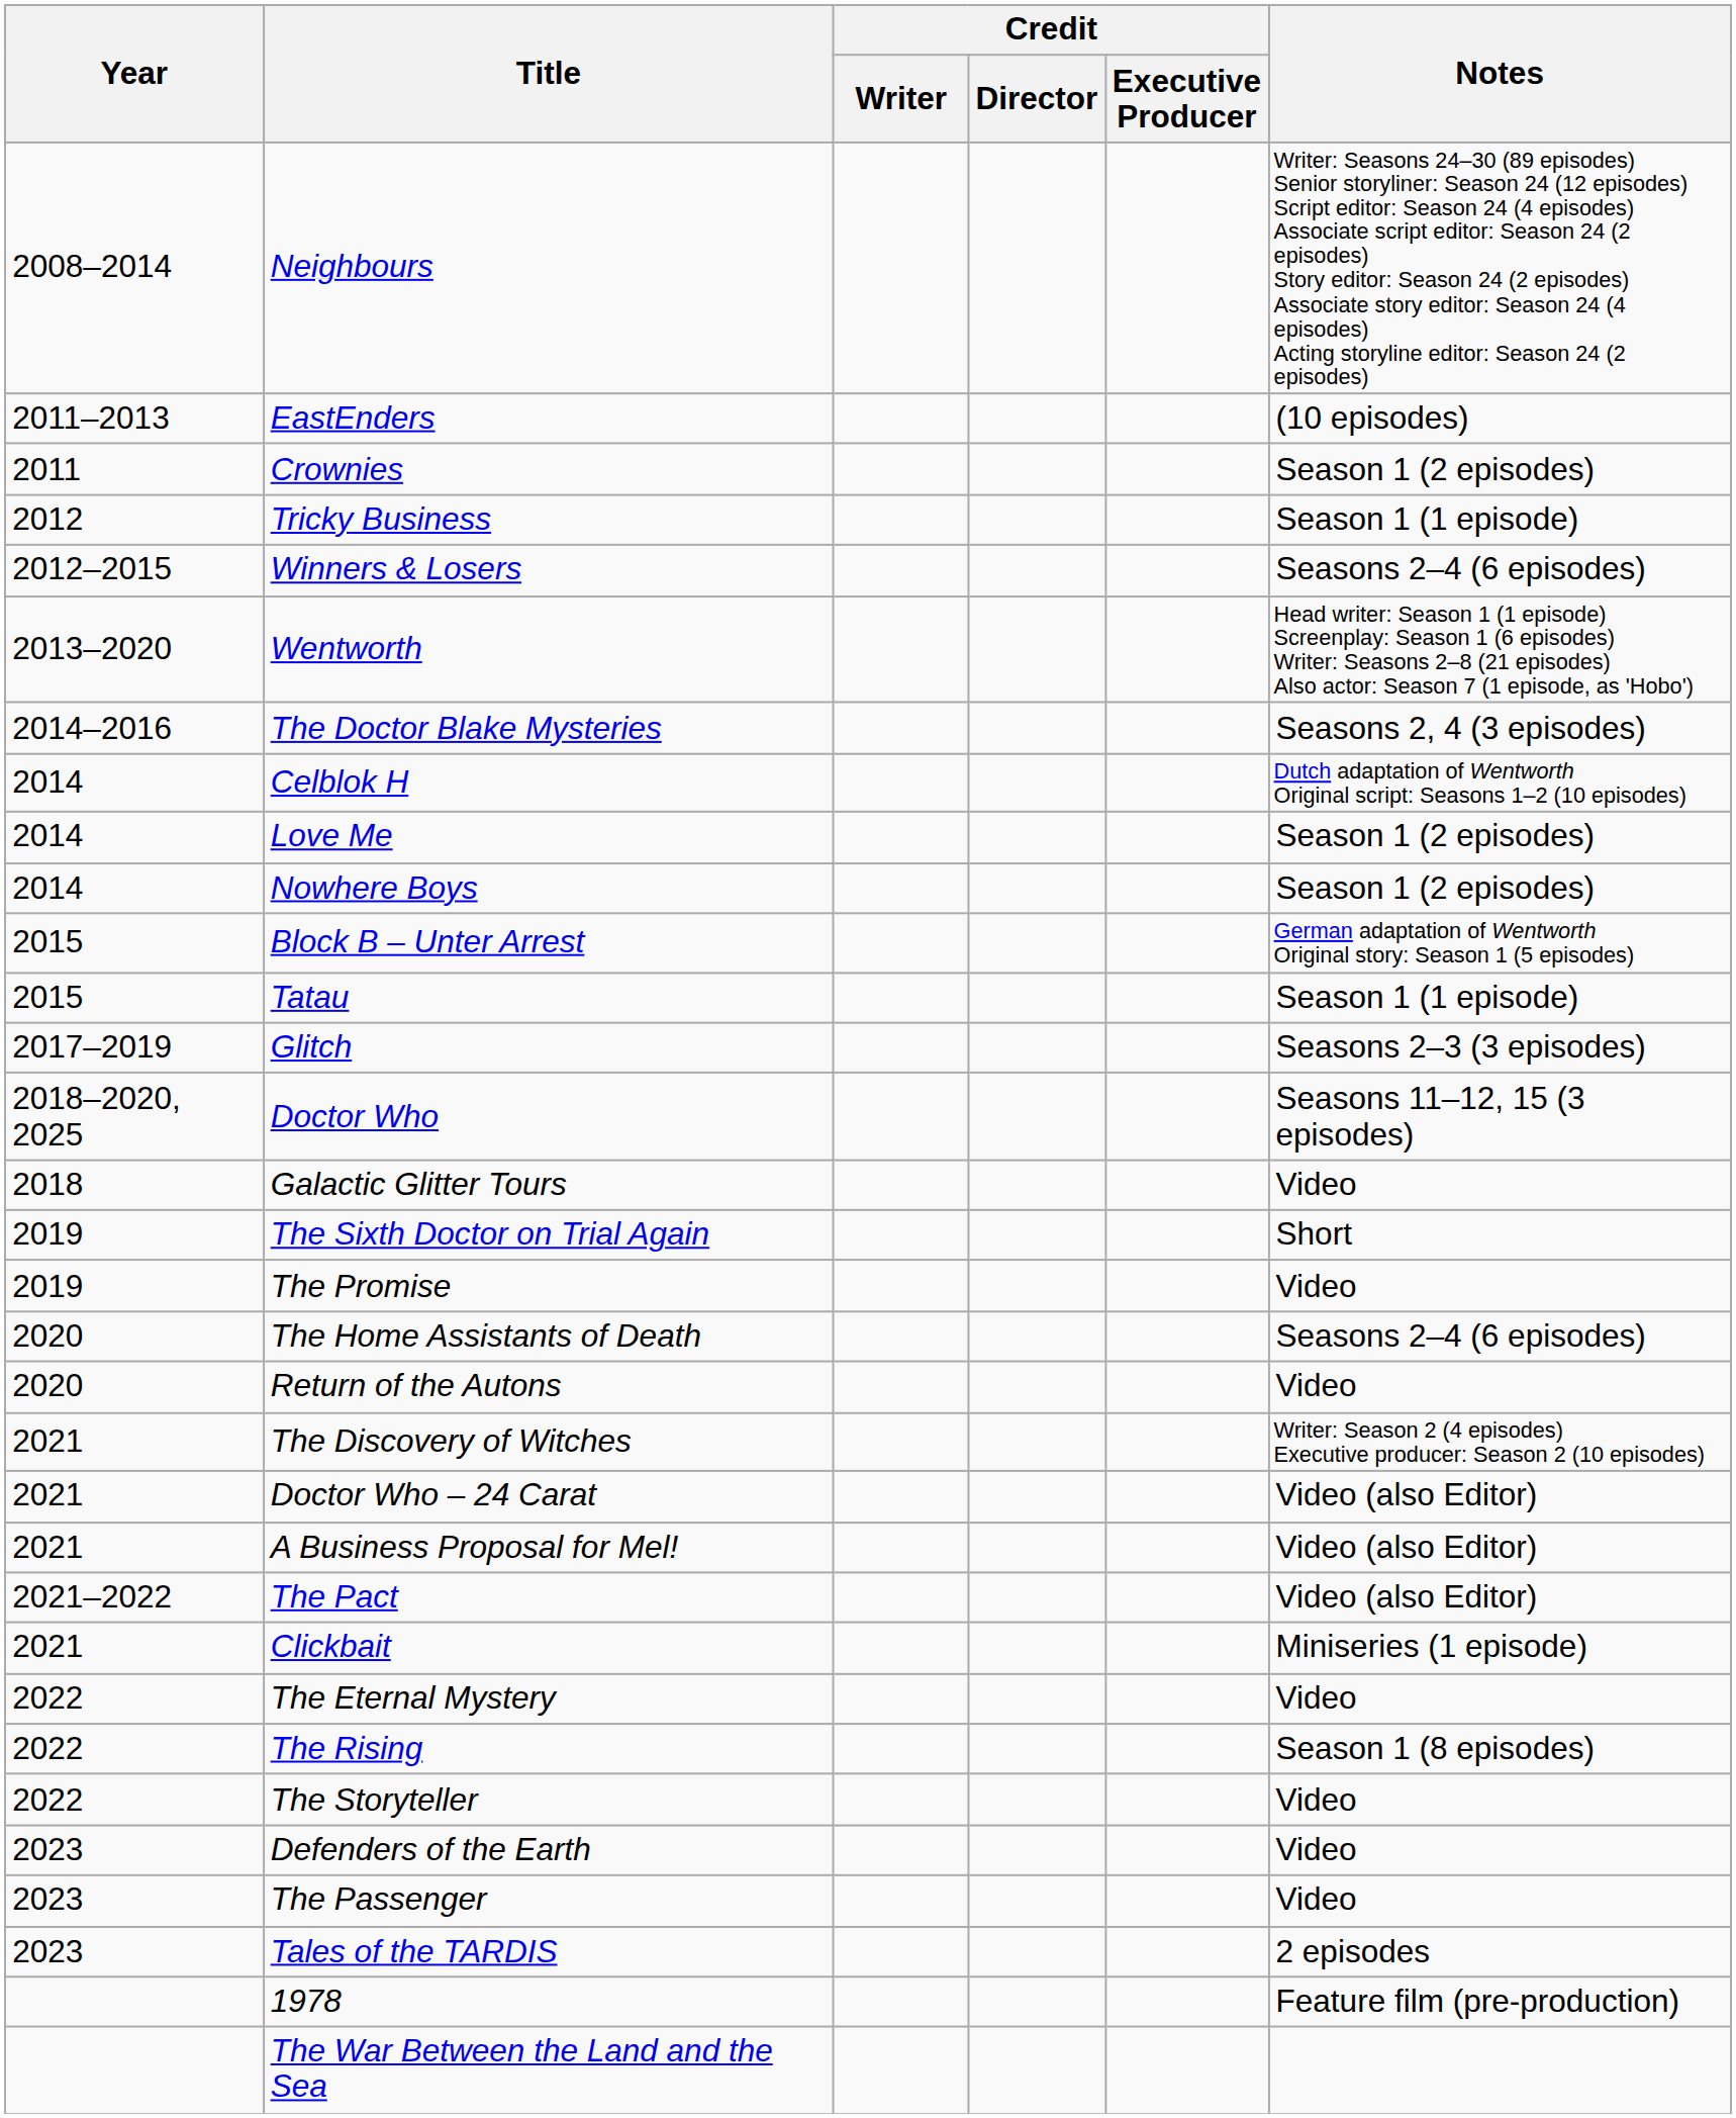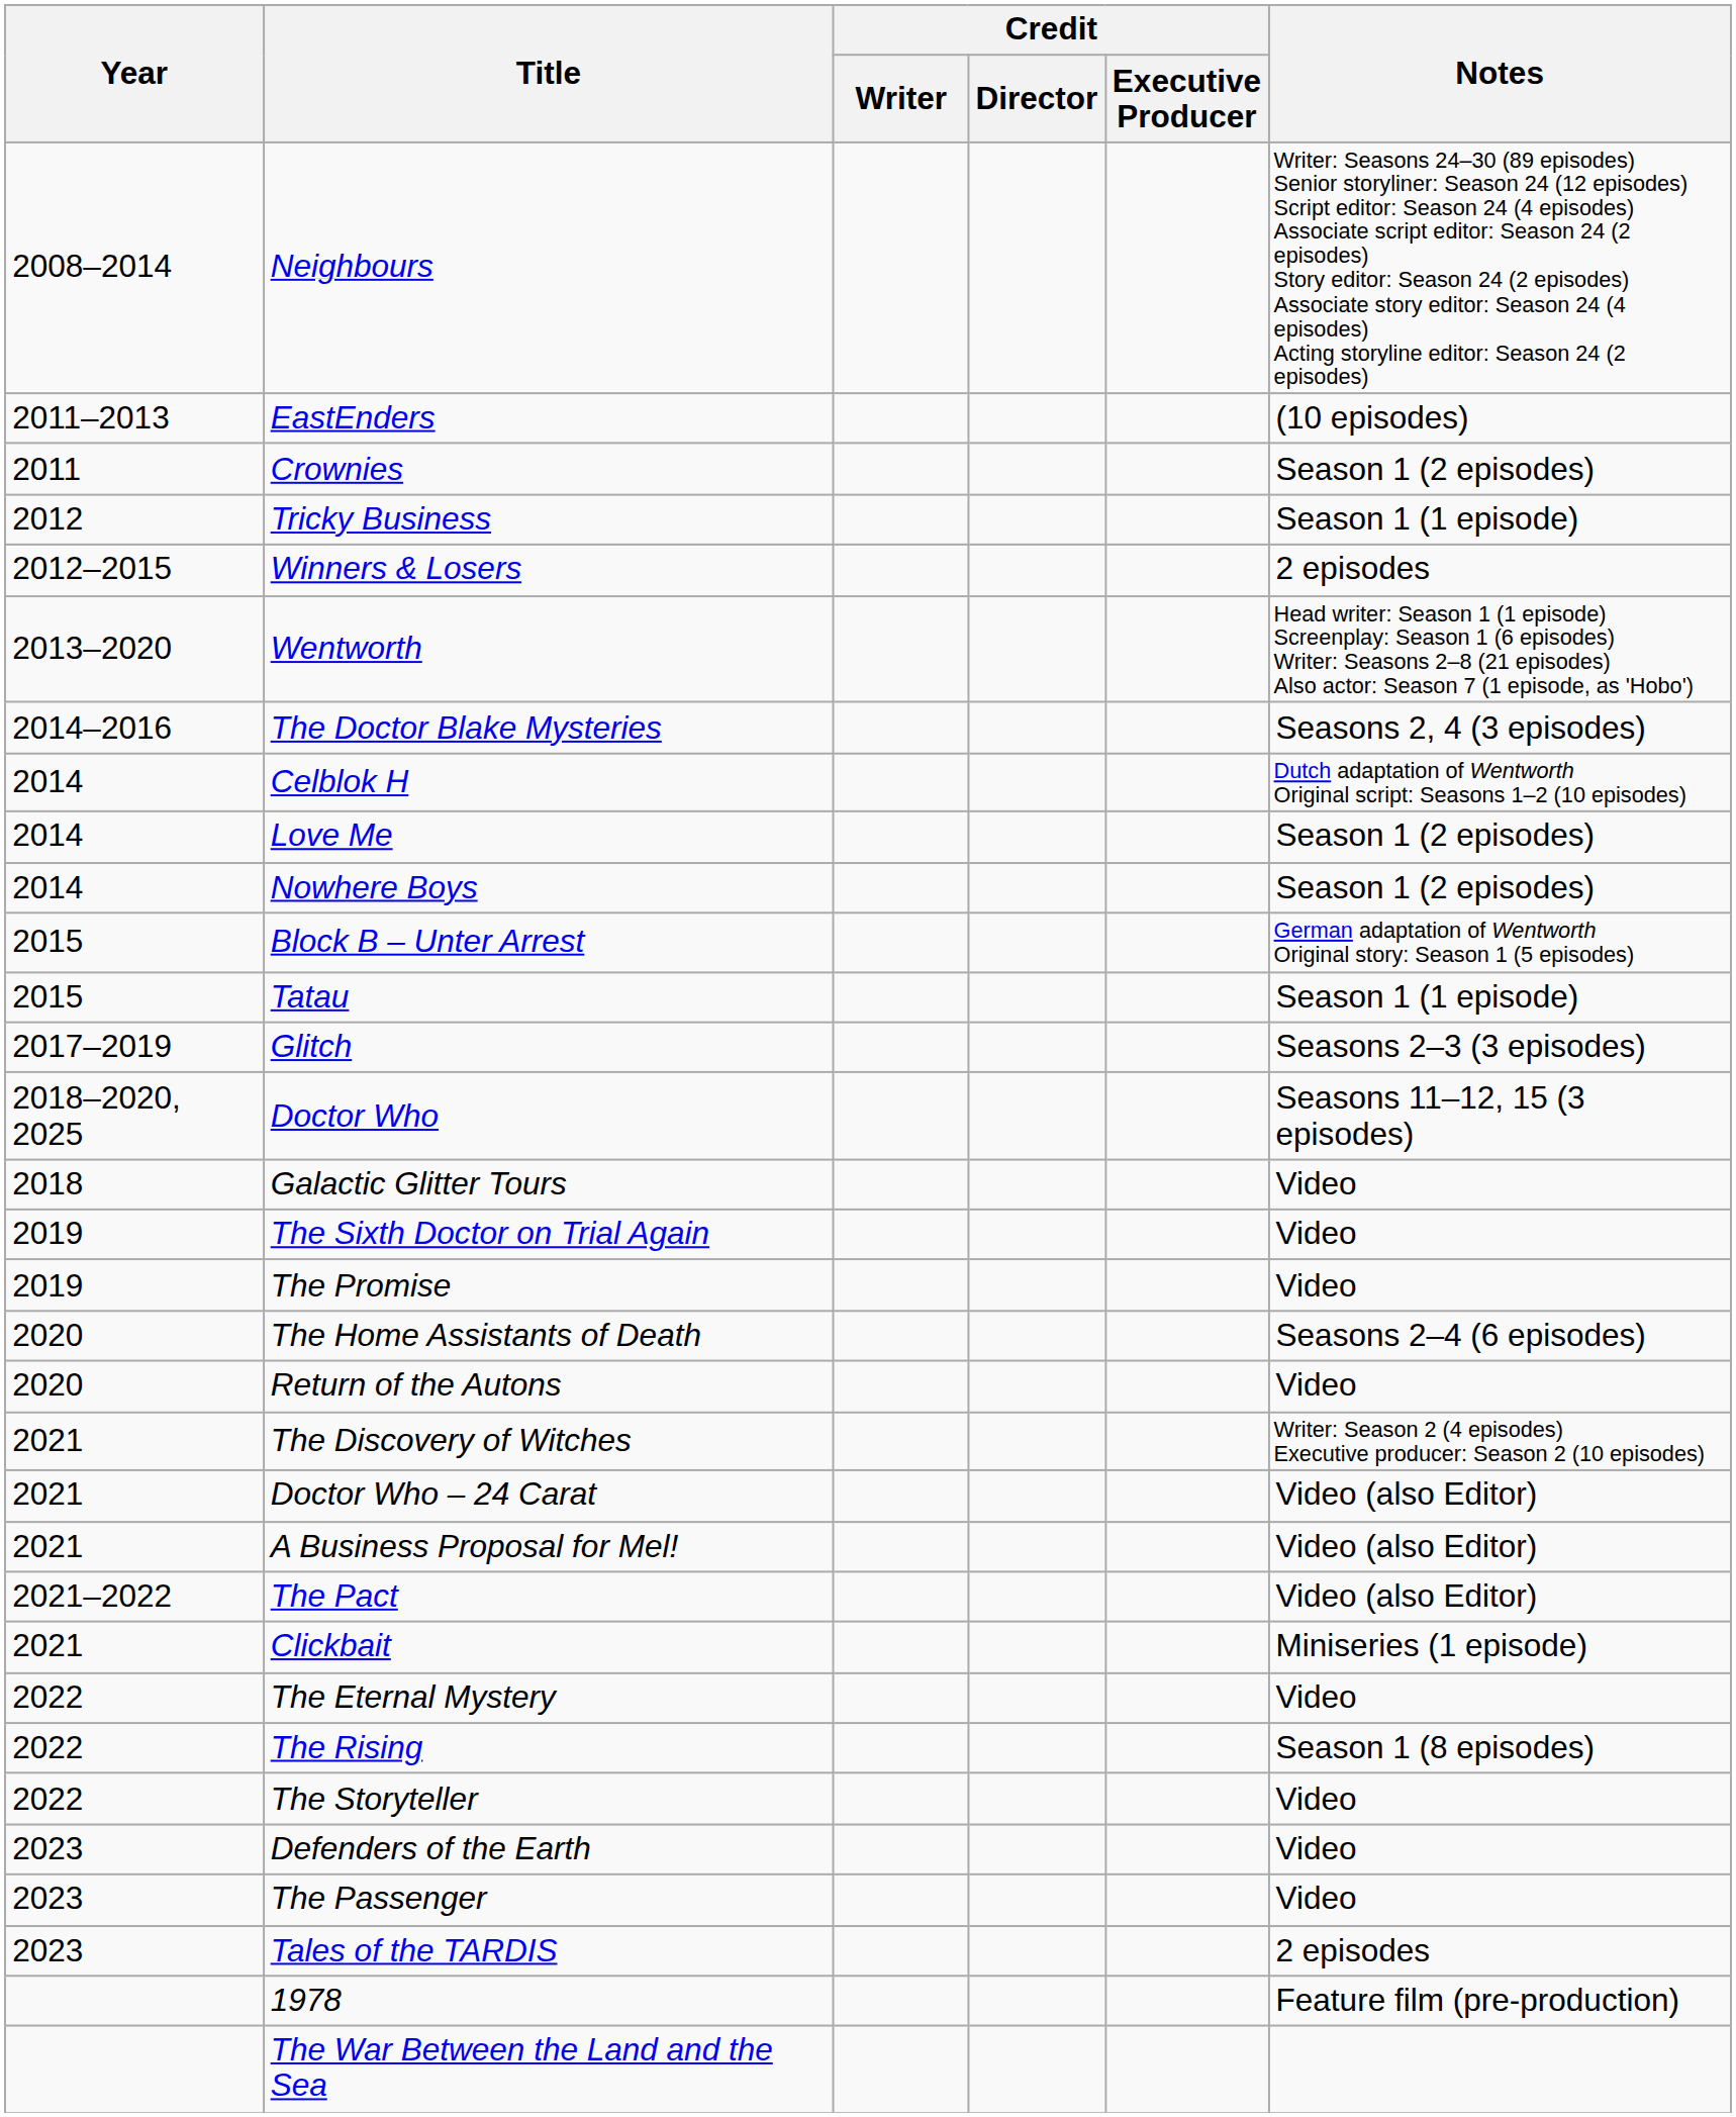 <table class="wikitable">
 <tr>
 <th rowspan="2">Year</th>
 <th rowspan="2">Title</th>
 <th colspan="3">Credit</th>
 <th rowspan="2">Notes</th>
 </tr>
 <tr>
 <th width="60">Writer</th>
 <th width="60">Director</th>
 <th width="60">Executive<br>Producer</th>
 </tr>
 <tr>
 <td>2008–2014</td>
 <td><em><a href='#'>Neighbours</a></em></td>
 <td></td>
 <td></td>
 <td></td>
 <th style="background:#F9F9F9;font-size:11px;font-weight:normal;text-align:left;line-height:110%">Writer: Seasons 24–30 (89 episodes)<br>Senior storyliner: Season 24 (12 episodes)<br>Script editor: Season 24 (4 episodes)<br>Associate script editor: Season 24 (2 episodes)<br>Story editor: Season 24 (2 episodes)<br>Associate story editor: Season 24 (4 episodes)<br>Acting storyline editor: Season 24 (2 episodes)</th>
 </tr>
 <tr>
 <td>2011–2013</td>
 <td><em><a href='#'>EastEnders</a></em></td>
 <td></td>
 <td></td>
 <td></td>
 <td>(10 episodes)</td>
 </tr>
 <tr>
 <td>2011</td>
 <td><em><a href='#'>Crownies</a></em></td>
 <td></td>
 <td></td>
 <td></td>
 <td>Season 1 (2 episodes)</td>
 </tr>
 <tr>
 <td>2012</td>
 <td><em><a href='#'>Tricky Business</a></em></td>
 <td></td>
 <td></td>
 <td></td>
 <td>Season 1 (1 episode)</td>
 </tr>
 <tr>
 <td>2012–2015</td>
 <td><em><a href='#'>Winners & Losers</a></em></td>
 <td></td>
 <td></td>
 <td></td>
-<td>Seasons 2–4 (6 episodes)</td>
+<td>2 episodes</td>
 </tr>
 <tr>
 <td>2013–2020</td>
 <td><em><a href='#'>Wentworth</a></em></td>
 <td></td>
 <td></td>
 <td></td>
 <th style="background:#F9F9F9;font-size:11px;font-weight:normal;text-align:left;line-height:110%">Head writer: Season 1 (1 episode)<br>Screenplay: Season 1 (6 episodes)<br>Writer: Seasons 2–8 (21 episodes)<br>Also actor: Season 7 (1 episode, as 'Hobo')</th>
 </tr>
 <tr>
 <td>2014–2016</td>
 <td><em><a href='#'>The Doctor Blake Mysteries</a></em></td>
 <td></td>
 <td></td>
 <td></td>
 <td>Seasons 2, 4 (3 episodes)</td>
 </tr>
 <tr>
 <td>2014</td>
 <td><em><a href='#'>Celblok H</a></em></td>
 <td></td>
 <td></td>
 <td></td>
 <th style="background:#F9F9F9;font-size:11px;font-weight:normal;text-align:left;line-height:110%"><a href='#'>Dutch</a> adaptation of <em>Wentworth</em><br>Original script: Seasons 1–2 (10 episodes)</th>
 </tr>
 <tr>
 <td>2014</td>
 <td><em><a href='#'>Love Me</a></em></td>
 <td></td>
 <td></td>
 <td></td>
 <td>Season 1 (2 episodes)</td>
 </tr>
 <tr>
 <td>2014</td>
 <td><em><a href='#'>Nowhere Boys</a></em></td>
 <td></td>
 <td></td>
 <td></td>
 <td>Season 1 (2 episodes)</td>
 </tr>
 <tr>
 <td>2015</td>
 <td><em><a href='#'>Block B – Unter Arrest</a></em></td>
 <td></td>
 <td></td>
 <td></td>
 <th style="background:#F9F9F9;font-size:11px;font-weight:normal;text-align:left;line-height:110%"><a href='#'>German</a> adaptation of <em>Wentworth</em><br>Original story: Season 1 (5 episodes)</th>
 </tr>
 <tr>
 <td>2015</td>
 <td><em><a href='#'>Tatau</a></em></td>
 <td></td>
 <td></td>
 <td></td>
 <td>Season 1 (1 episode)</td>
 </tr>
 <tr>
 <td>2017–2019</td>
 <td><em><a href='#'>Glitch</a></em></td>
 <td></td>
 <td></td>
 <td></td>
 <td>Seasons 2–3 (3 episodes)</td>
 </tr>
 <tr>
 <td>2018–2020, 2025</td>
 <td><em><a href='#'>Doctor Who</a></em></td>
 <td></td>
 <td></td>
 <td></td>
 <td>Seasons 11–12, 15 (3 episodes)</td>
 </tr>
 <tr>
 <td>2018</td>
 <td><em>Galactic Glitter Tours</em></td>
 <td></td>
 <td></td>
 <td></td>
 <td>Video</td>
 </tr>
 <tr>
 <td>2019</td>
 <td><em><a href='#'>The Sixth Doctor on Trial Again</a></em></td>
 <td></td>
 <td></td>
 <td></td>
-<td>Short</td>
+<td>Video</td>
 </tr>
 <tr>
 <td>2019</td>
 <td><em>The Promise</em></td>
 <td></td>
 <td></td>
 <td></td>
 <td>Video</td>
 </tr>
 <tr>
 <td>2020</td>
 <td><em>The Home Assistants of Death</em></td>
 <td></td>
 <td></td>
 <td></td>
 <td>Seasons 2–4 (6 episodes)</td>
 </tr>
 <tr>
 <td>2020</td>
 <td><em>Return of the Autons</em></td>
 <td></td>
 <td></td>
 <td></td>
 <td>Video</td>
 </tr>
 <tr>
 <td>2021</td>
 <td><em>The Discovery of Witches</em></td>
 <td></td>
 <td></td>
 <td></td>
 <th style="background:#F9F9F9;font-size:11px;font-weight:normal;text-align:left;line-height:110%">Writer: Season 2 (4 episodes)<br>Executive producer: Season 2 (10 episodes)</th>
 </tr>
 <tr>
 <td>2021</td>
 <td><em>Doctor Who – 24 Carat</em></td>
 <td></td>
 <td></td>
 <td></td>
 <td>Video (also Editor)</td>
 </tr>
 <tr>
 <td>2021</td>
 <td><em>A Business Proposal for Mel!</em></td>
 <td></td>
 <td></td>
 <td></td>
 <td>Video (also Editor)</td>
 </tr>
 <tr>
 <td>2021–2022</td>
 <td><em><a href='#'>The Pact</a></em></td>
 <td></td>
 <td></td>
 <td></td>
 <td>Video (also Editor)</td>
 </tr>
 <tr>
 <td>2021</td>
 <td><em><a href='#'>Clickbait</a></em></td>
 <td></td>
 <td></td>
 <td></td>
 <td>Miniseries (1 episode)</td>
 </tr>
 <tr>
 <td>2022</td>
 <td><em>The Eternal Mystery</em></td>
 <td></td>
 <td></td>
 <td></td>
 <td>Video</td>
 </tr>
 <tr>
 <td>2022</td>
 <td><em><a href='#'>The Rising</a></em></td>
 <td></td>
 <td></td>
 <td></td>
 <td>Season 1 (8 episodes)</td>
 </tr>
 <tr>
 <td>2022</td>
 <td><em>The Storyteller</em></td>
 <td></td>
 <td></td>
 <td></td>
 <td>Video</td>
 </tr>
 <tr>
 <td>2023</td>
 <td><em>Defenders of the Earth</em></td>
 <td></td>
 <td></td>
 <td></td>
 <td>Video</td>
 </tr>
 <tr>
 <td>2023</td>
 <td><em>The Passenger</em></td>
 <td></td>
 <td></td>
 <td></td>
 <td>Video</td>
 </tr>
 <tr>
 <td>2023</td>
 <td><em><a href='#'>Tales of the TARDIS</a></em></td>
 <td></td>
 <td></td>
 <td></td>
 <td>2 episodes</td>
 </tr>
 <tr>
 <td></td>
 <td><em>1978</em></td>
 <td></td>
 <td></td>
 <td></td>
 <td>Feature film (pre-production)</td>
 </tr>
 <tr>
 <td></td>
 <td><em><a href='#'>The War Between the Land and the Sea</a></em></td>
 <td></td>
 <td></td>
 <td></td>
 <td></td>
 </tr>
 </table>
